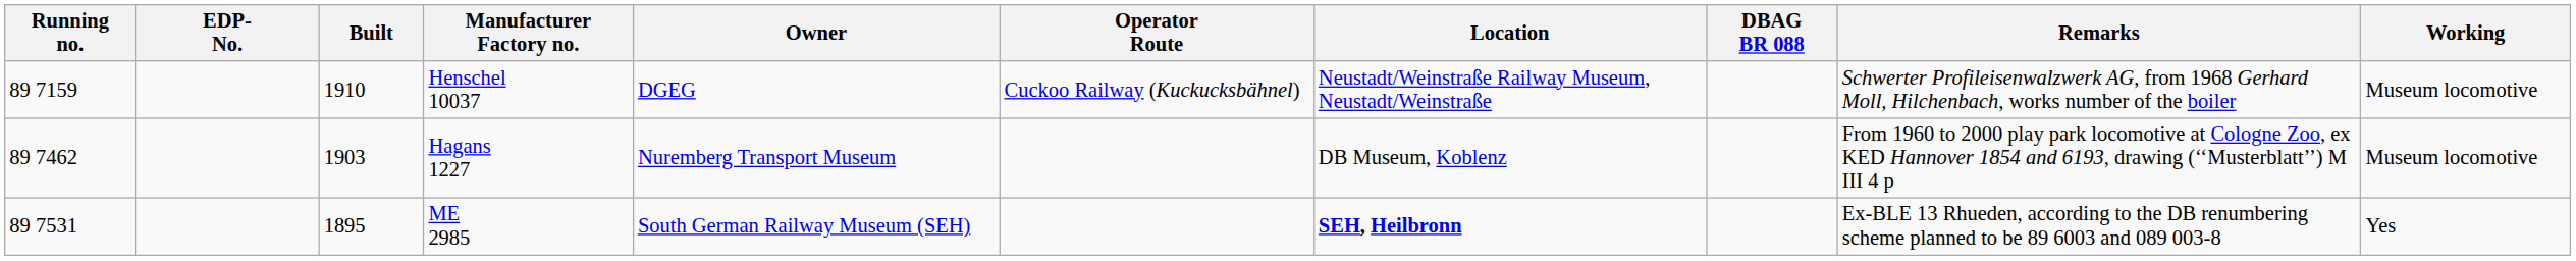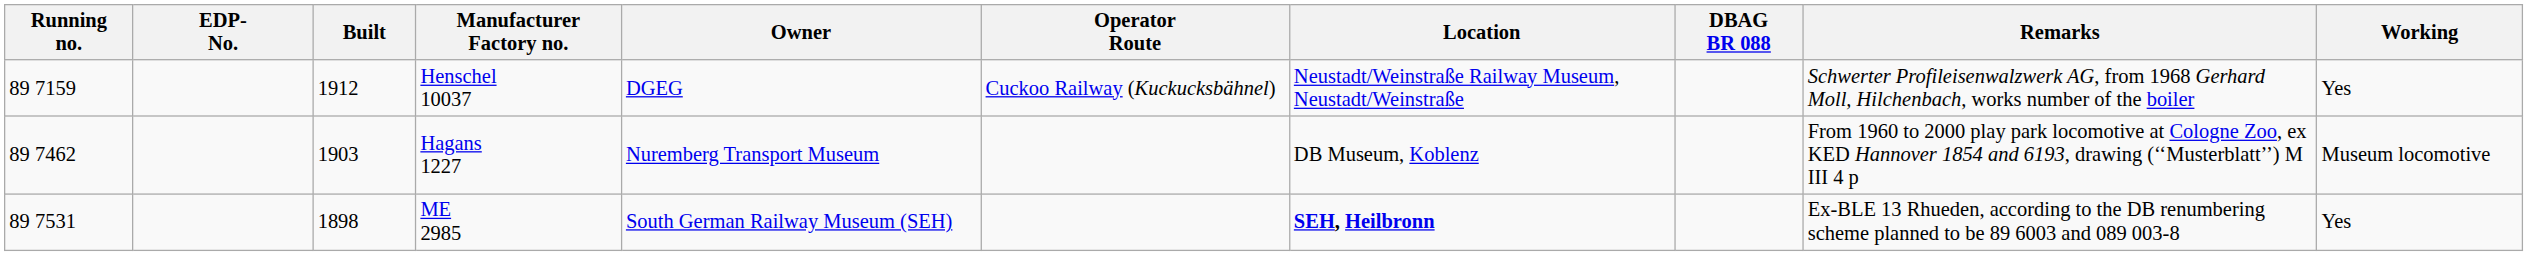 <table class="wikitable" style="width="100%"; border:solid 1px #AAAAAA; background:#e3e3e3;">
 <tr>
 <th width="5%">Running<br>no.</th>
 <th width="7%">EDP-<br>No.</th>
 <th width="4%">Built</th>
 <th width="8%">Manufacturer<br>Factory no.</th>
 <th width="14%">Owner</th>
 <th width="12%">Operator<br>Route</th>
 <th width="15%">Location</th>
 <th width="5%">DBAG<br><a href='#'>BR 088</a></th>
 <th width="20%">Remarks</th>
 <th width="8%">Working</th>
 </tr>
 <tr>
 <td>89 7159</td>
 <td></td>
-<td>1910</td>
+<td>1912</td>
 <td><a href='#'>Henschel</a><br>10037</td>
 <td><a href='#'>DGEG</a></td>
 <td><a href='#'>Cuckoo Railway</a> (<em>Kuckucksbähnel</em>)</td>
 <td><a href='#'>Neustadt/Weinstraße Railway Museum</a>, <a href='#'>Neustadt/Weinstraße</a></td>
 <td></td>
 <td><em>Schwerter Profileisenwalzwerk AG</em>, from 1968 <em>Gerhard Moll, Hilchenbach</em>, works number of the <a href='#'>boiler</a></td>
-<td>Museum locomotive</td>
+<td>Yes</td>
 </tr>
 <tr>
 <td>89 7462</td>
 <td></td>
 <td>1903</td>
 <td><a href='#'>Hagans</a><br>1227</td>
 <td><a href='#'>Nuremberg Transport Museum</a></td>
 <td></td>
 <td>DB Museum, <a href='#'>Koblenz</a></td>
 <td></td>
 <td>From 1960 to 2000 play park locomotive at <a href='#'>Cologne Zoo</a>, ex KED <em>Hannover 1854 and 6193</em>, drawing (‘‘Musterblatt’’) M III 4 p</td>
 <td>Museum locomotive</td>
 </tr>
 <tr>
 <td>89 7531</td>
 <td></td>
-<td>1895</td>
+<td>1898</td>
 <td><a href='#'>ME</a><br>2985</td>
 <td><a href='#'>South German Railway Museum (SEH)</a></td>
 <td></td>
 <td><strong><a href='#'>SEH</a>, <a href='#'>Heilbronn</a></strong></td>
 <td></td>
 <td>Ex-BLE 13 Rhueden, according to the DB renumbering scheme planned to be 89 6003 and 089 003-8</td>
 <td>Yes</td>
 </tr>
 </table>
